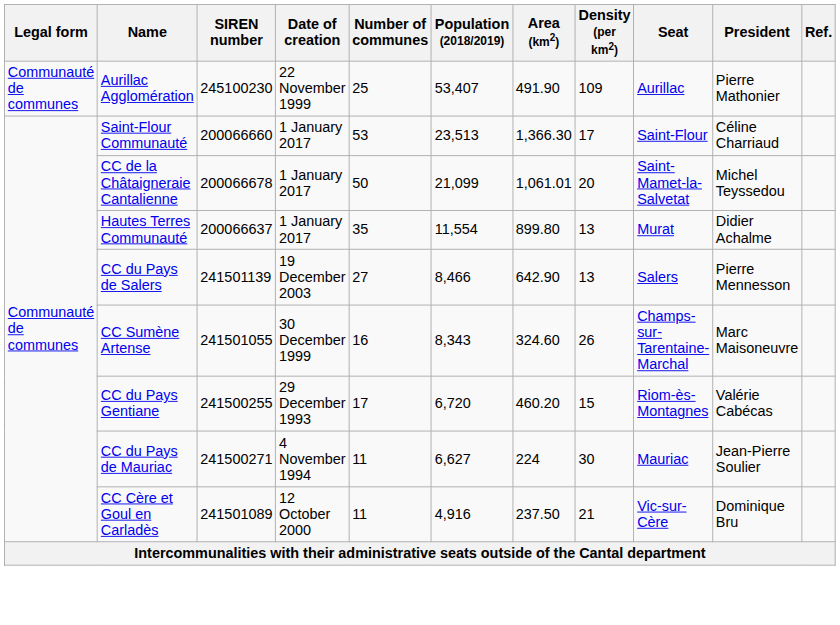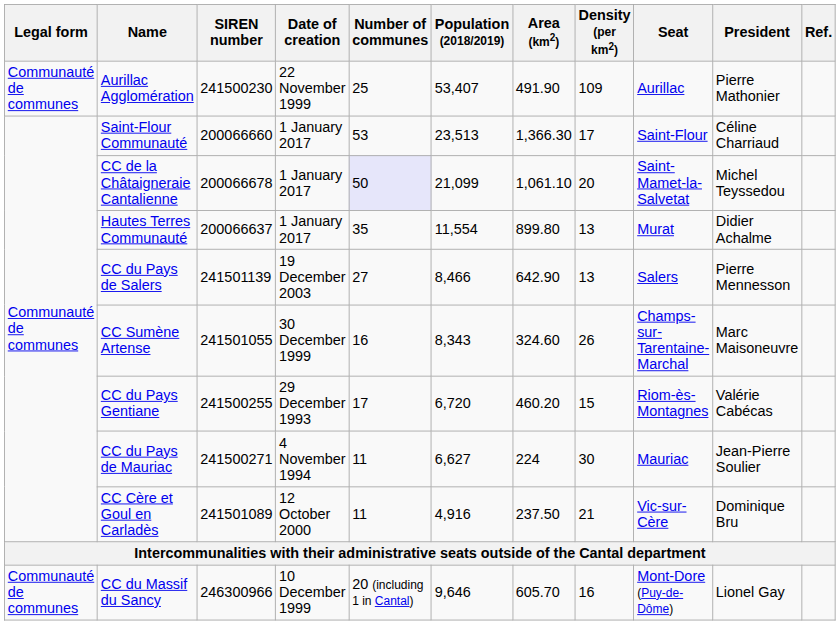 <table class="wikitable">
 <tr>
 <th>Legal form</th>
 <th>Name</th>
 <th>SIREN number</th>
 <th>Date of creation</th>
 <th>Number of communes</th>
 <th>Population<br><small>(2018/2019)</small></th>
 <th>Area<br><small>(km<sup>2</sup>)</small></th>
 <th>Density<br><small>(per km<sup>2</sup>)</small></th>
 <th>Seat</th>
 <th>President</th>
 <th>Ref.</th>
 </tr>
 <tr>
 <td><a href='#'>Communauté de communes</a></td>
 <td><a href='#'>Aurillac Agglomération</a></td>
-<td>245100230</td>
+<td>241500230</td>
 <td>22 November 1999</td>
 <td>25</td>
 <td>53,407</td>
 <td>491.90</td>
 <td>109</td>
 <td><a href='#'>Aurillac</a></td>
 <td>Pierre Mathonier</td>
 <td></td>
 </tr>
 <tr>
 <td rowspan="8"><a href='#'>Communauté de communes</a></td>
 <td><a href='#'>Saint-Flour Communauté</a></td>
 <td>200066660</td>
 <td>1 January 2017</td>
 <td>53</td>
 <td>23,513</td>
 <td>1,366.30</td>
 <td>17</td>
 <td><a href='#'>Saint-Flour</a></td>
 <td>Céline Charriaud</td>
 <td></td>
 </tr>
 <tr>
 <td><a href='#'>CC de la Châtaigneraie Cantalienne</a></td>
 <td>200066678</td>
 <td>1 January 2017</td>
-<td>50</td>
+<td style="background: lavender;">50</td>
 <td>21,099</td>
-<td>1,061.01</td>
+<td>1,061.10</td>
 <td>20</td>
 <td><a href='#'>Saint-Mamet-la-Salvetat</a></td>
 <td>Michel Teyssedou</td>
 <td></td>
 </tr>
 <tr>
 <td><a href='#'>Hautes Terres Communauté</a></td>
 <td>200066637</td>
 <td>1 January 2017</td>
 <td>35</td>
 <td>11,554</td>
 <td>899.80</td>
 <td>13</td>
 <td><a href='#'>Murat</a></td>
 <td>Didier Achalme</td>
 <td></td>
 </tr>
 <tr>
 <td><a href='#'>CC du Pays de Salers</a></td>
 <td>241501139</td>
 <td>19 December 2003</td>
 <td>27</td>
 <td>8,466</td>
 <td>642.90</td>
 <td>13</td>
 <td><a href='#'>Salers</a></td>
 <td>Pierre Mennesson</td>
 <td></td>
 </tr>
 <tr>
 <td><a href='#'>CC Sumène Artense</a></td>
 <td>241501055</td>
 <td>30 December 1999</td>
 <td>16</td>
 <td>8,343</td>
 <td>324.60</td>
 <td>26</td>
 <td><a href='#'>Champs-sur-Tarentaine-Marchal</a></td>
 <td>Marc Maisoneuvre</td>
 <td></td>
 </tr>
 <tr>
 <td><a href='#'>CC du Pays Gentiane</a></td>
 <td>241500255</td>
 <td>29 December 1993</td>
 <td>17</td>
 <td>6,720</td>
 <td>460.20</td>
 <td>15</td>
 <td><a href='#'>Riom-ès-Montagnes</a></td>
 <td>Valérie Cabécas</td>
 <td></td>
 </tr>
 <tr>
 <td><a href='#'>CC du Pays de Mauriac</a></td>
 <td>241500271</td>
 <td>4 November 1994</td>
 <td>11</td>
 <td>6,627</td>
 <td>224</td>
 <td>30</td>
 <td><a href='#'>Mauriac</a></td>
 <td>Jean-Pierre Soulier</td>
 <td></td>
 </tr>
 <tr>
 <td><a href='#'>CC Cère et Goul en Carladès</a></td>
 <td>241501089</td>
 <td>12 October 2000</td>
 <td>11</td>
 <td>4,916</td>
 <td>237.50</td>
 <td>21</td>
 <td><a href='#'>Vic-sur-Cère</a></td>
 <td>Dominique Bru</td>
 <td></td>
 </tr>
 <tr>
 <th colspan="11">Intercommunalities with their administrative seats outside of the Cantal department</th>
 </tr>
+<tr>
+<td><a href='#'>Communauté de communes</a></td>
+<td><a href='#'>CC du Massif du Sancy</a></td>
+<td>246300966</td>
+<td>10 December 1999</td>
+<td>20 <small>(including 1 in <a href='#'>Cantal</a>)</small></td>
+<td>9,646</td>
+<td>605.70</td>
+<td>16</td>
+<td><a href='#'>Mont-Dore</a> <small>(<a href='#'>Puy-de-Dôme</a>)</small></td>
+<td>Lionel Gay</td>
+<td></td>
+</tr>
 </table>
